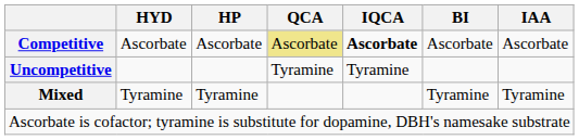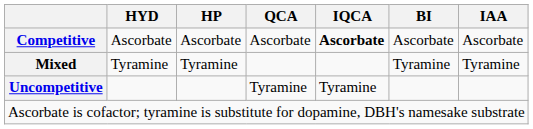 <table class="wikitable">
 <tr>
 <th></th>
 <th>HYD</th>
 <th>HP</th>
 <th>QCA</th>
 <th>IQCA</th>
 <th>BI</th>
 <th>IAA</th>
 </tr>
 <tr>
 <th><a href='#'>Competitive</a></th>
 <td>Ascorbate</td>
 <td>Ascorbate</td>
-<td style="background: khaki;">Ascorbate</td>
+<td>Ascorbate</td>
 <td><strong>Ascorbate</strong></td>
 <td>Ascorbate</td>
 <td>Ascorbate</td>
+</tr>
+<tr>
+<th>Mixed</th>
+<td>Tyramine</td>
+<td>Tyramine</td>
+<td></td>
+<td></td>
+<td>Tyramine</td>
+<td>Tyramine</td>
 </tr>
 <tr>
 <th><a href='#'>Uncompetitive</a></th>
 <td></td>
 <td></td>
 <td>Tyramine</td>
 <td>Tyramine</td>
 <td></td>
 <td></td>
 </tr>
 <tr>
-<th>Mixed</th>
-<td>Tyramine</td>
-<td>Tyramine</td>
-<td></td>
-<td></td>
-<td>Tyramine</td>
-<td>Tyramine</td>
-</tr>
-<tr>
 <td colspan=7>Ascorbate is cofactor; tyramine is substitute for dopamine, DBH's namesake substrate<br></td>
 </tr>
 </table>
